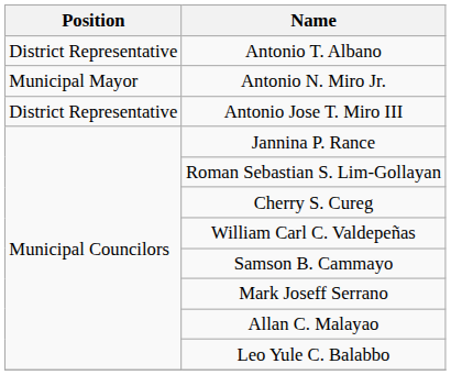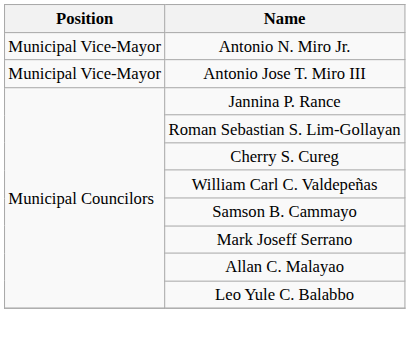 <table class="wikitable" style="line-height:1.20em; font-size:100%;">
 <tr>
 <th>Position</th>
 <th>Name</th>
 </tr>
 <tr>
-<td>District Representative</td>
-<td style="text-align:center;">Antonio T. Albano</td>
-</tr>
-<tr>
-<td>Municipal Mayor</td>
+<td>Municipal Vice-Mayor</td>
 <td style="text-align:center;">Antonio N. Miro Jr.</td>
 </tr>
 <tr>
-<td>District Representative</td>
+<td>Municipal Vice-Mayor</td>
 <td style="text-align:center;">Antonio Jose T. Miro III</td>
 </tr>
 <tr>
 <td rowspan=8>Municipal Councilors</td>
 <td style="text-align:center;">Jannina P. Rance</td>
 </tr>
 <tr>
 <td style="text-align:center;">Roman Sebastian S. Lim-Gollayan</td>
 </tr>
 <tr>
 <td style="text-align:center;">Cherry S. Cureg</td>
 </tr>
 <tr>
 <td style="text-align:center;">William Carl C. Valdepeñas</td>
 </tr>
 <tr>
 <td style="text-align:center;">Samson B. Cammayo</td>
 </tr>
 <tr>
 <td style="text-align:center;">Mark Joseff Serrano</td>
 </tr>
 <tr>
 <td style="text-align:center;">Allan C. Malayao</td>
 </tr>
 <tr>
 <td style="text-align:center;">Leo Yule C. Balabbo</td>
 </tr>
 <tr>
 </tr>
 </table>
